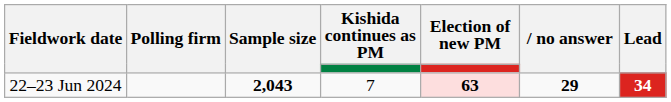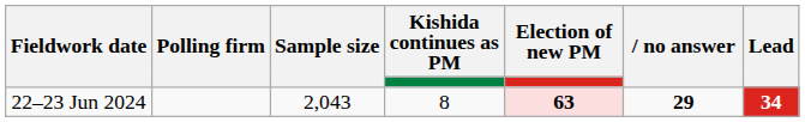 <table class="wikitable mw-datatable sortable mw-collapsible" style="text-align:center;font-size:90%;line-height:14px">
 <tr style="height:38px;">
 <th class="unsortable" rowspan="2">Fieldwork date</th>
 <th rowspan="2" class="unsortable">Polling firm</th>
 <th rowspan="2" class="unsortable">Sample size</th>
 <th style="width:75px;">Kishida continues as PM</th>
 <th style="width:75px;">Election of new PM</th>
 <th rowspan="2" style="width:75px;"> / no answer</th>
 <th class="unsortable" rowspan="2">Lead</th>
 </tr>
 <tr>
 <th style="background:#008142"></th>
 <th style="background:#DC241F"></th>
 </tr>
 <tr>
 <td>22–23 Jun 2024</td>
 <td></td>
-<td><strong>2,043</strong></td>
-<td>7</td>
+<td>2,043</td>
+<td>8</td>
 <td style="background:#FDDEDE"><strong>63</strong></td>
 <td><strong>29</strong></td>
 <td style="background:#DC241F; color:white"><strong>34</strong></td>
 </tr>
 </table>
